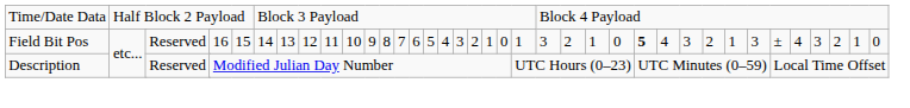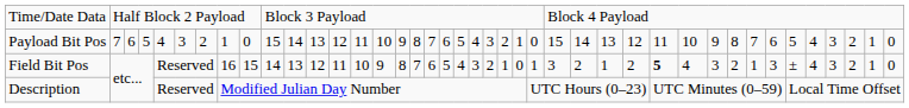 <table class="wikitable">
 <tr>
 <td>Time/Date Data</td>
 <td colspan="8">Half Block 2 Payload</td>
 <td colspan="16">Block 3 Payload</td>
 <td colspan="16">Block 4 Payload</td>
+</tr>
+<tr>
+<td>Payload Bit Pos</td>
+<td>7</td>
+<td>6</td>
+<td>5</td>
+<td>4</td>
+<td>3</td>
+<td>2</td>
+<td>1</td>
+<td>0</td>
+<td>15</td>
+<td>14</td>
+<td>13</td>
+<td>12</td>
+<td>11</td>
+<td>10</td>
+<td>9</td>
+<td>8</td>
+<td>7</td>
+<td>6</td>
+<td>5</td>
+<td>4</td>
+<td>3</td>
+<td>2</td>
+<td>1</td>
+<td>0</td>
+<td>15</td>
+<td>14</td>
+<td>13</td>
+<td>12</td>
+<td>11</td>
+<td>10</td>
+<td>9</td>
+<td>8</td>
+<td>7</td>
+<td>6</td>
+<td>5</td>
+<td>4</td>
+<td>3</td>
+<td>2</td>
+<td>1</td>
+<td>0</td>
 </tr>
 <tr>
 <td>Field Bit Pos</td>
 <td colspan="3" rowspan="2">etc...</td>
 <td colspan="3">Reserved</td>
 <td>16</td>
 <td>15</td>
 <td>14</td>
 <td>13</td>
 <td>12</td>
 <td>11</td>
 <td>10</td>
 <td>9</td>
 <td>8</td>
 <td>7</td>
 <td>6</td>
 <td>5</td>
 <td>4</td>
 <td>3</td>
 <td>2</td>
 <td>1</td>
 <td>0</td>
 <td>1</td>
 <td>3</td>
 <td>2</td>
 <td>1</td>
-<td>0</td>
+<td>2</td>
 <td><strong>5</strong></td>
 <td>4</td>
 <td>3</td>
 <td>2</td>
 <td>1</td>
 <td>3</td>
 <td>±</td>
 <td>4</td>
 <td>3</td>
 <td>2</td>
 <td>1</td>
 <td>0</td>
 </tr>
 <tr>
 <td>Description</td>
 <td colspan="3">Reserved</td>
 <td colspan="17"><a href='#'>Modified Julian Day</a> Number</td>
 <td colspan="5">UTC Hours (0–23)</td>
 <td colspan="6">UTC Minutes (0–59)</td>
 <td colspan="6">Local Time Offset</td>
 </tr>
 </table>
